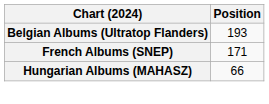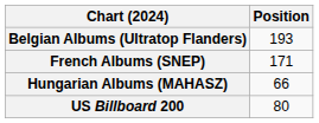 <table class="wikitable sortable plainrowheaders" style="text-align:center">
 <tr>
 <th scope="col">Chart (2024)</th>
 <th scope="col">Position</th>
 </tr>
 <tr>
 <th scope="row">Belgian Albums (Ultratop Flanders)</th>
 <td>193</td>
 </tr>
 <tr>
 <th scope="row">French Albums (SNEP)</th>
 <td>171</td>
 </tr>
 <tr>
 <th scope="row">Hungarian Albums (MAHASZ)</th>
 <td>66</td>
 </tr>
+<tr>
+<th scope="row">US <em>Billboard</em> 200</th>
+<td>80</td>
+</tr>
 </table>
